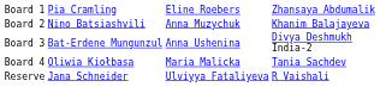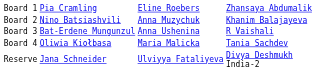 <table>
 <tr>
 <td>Board 1</td>
 <td><a href='#'>Pia Cramling</a><br></td>
 <td><a href='#'>Eline Roebers</a><br></td>
 <td><a href='#'>Zhansaya Abdumalik</a><br></td>
 </tr>
 <tr>
 <td>Board 2</td>
 <td><a href='#'>Nino Batsiashvili</a><br></td>
 <td><a href='#'>Anna Muzychuk</a><br></td>
 <td><a href='#'>Khanim Balajayeva</a><br></td>
 </tr>
 <tr>
 <td>Board 3</td>
 <td><a href='#'>Bat-Erdene Mungunzul</a><br></td>
 <td><a href='#'>Anna Ushenina</a><br></td>
-<td><a href='#'>Divya Deshmukh</a><br> India-2</td>
+<td><a href='#'>R Vaishali</a><br></td>
 </tr>
 <tr>
 <td>Board 4</td>
 <td><a href='#'>Oliwia Kiołbasa</a><br></td>
 <td><a href='#'>Maria Malicka</a><br></td>
 <td><a href='#'>Tania Sachdev</a><br></td>
 </tr>
 <tr>
 <td>Reserve</td>
 <td><a href='#'>Jana Schneider</a><br></td>
 <td><a href='#'>Ulviyya Fataliyeva</a><br></td>
-<td><a href='#'>R Vaishali</a><br></td>
+<td><a href='#'>Divya Deshmukh</a><br> India-2</td>
 </tr>
 </table>
